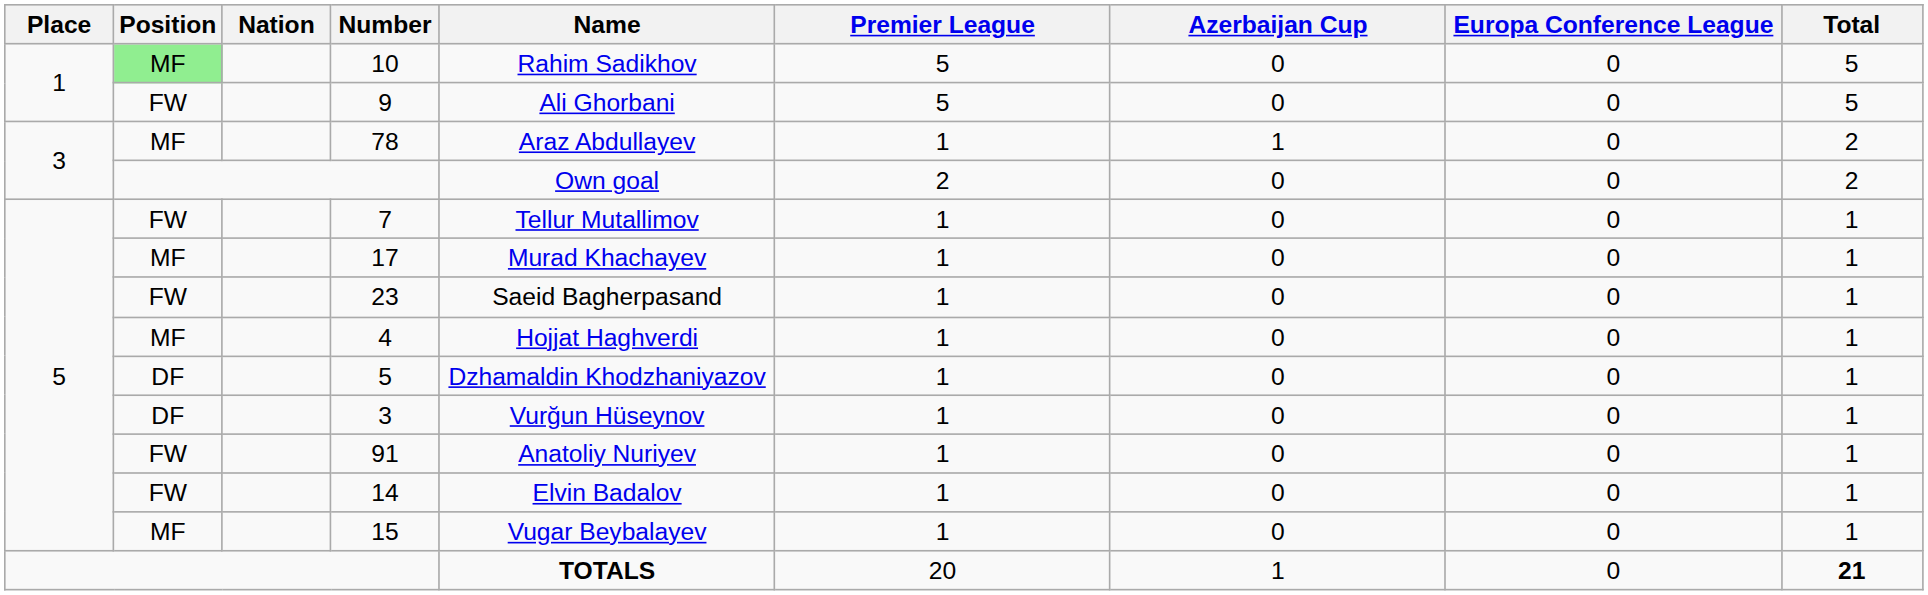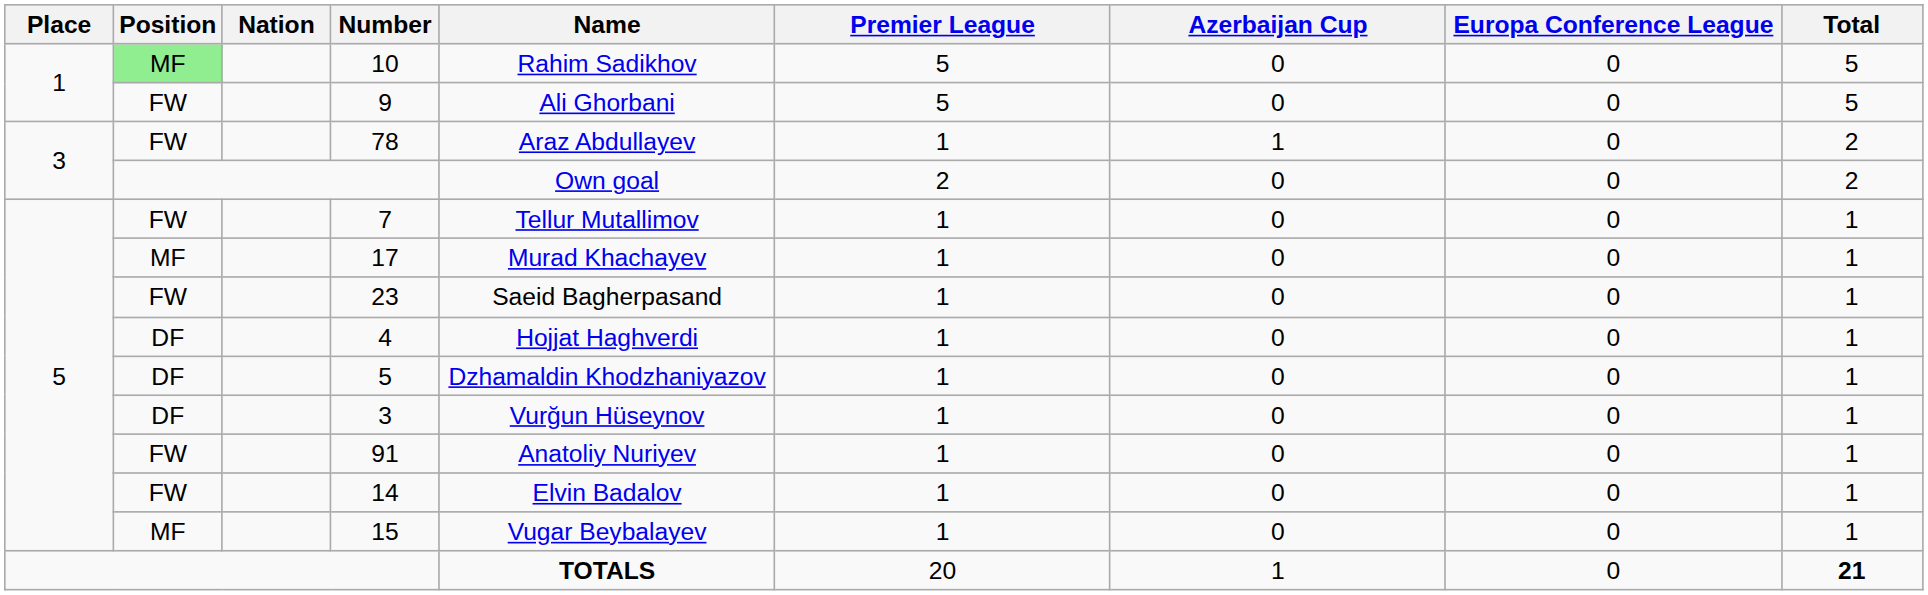 <table class="wikitable" style="font-size: 95%; text-align: center;">
 <tr>
 <th width=60>Place</th>
 <th width=60>Position</th>
 <th width=60>Nation</th>
 <th width=60>Number</th>
 <th width=200>Name</th>
 <th width=200><a href='#'>Premier League</a></th>
 <th width=200><a href='#'>Azerbaijan Cup</a></th>
 <th width=200><a href='#'>Europa Conference League</a></th>
 <th width=80><strong>Total</strong></th>
 </tr>
 <tr>
 <td rowspan="2">1</td>
 <td style="background: lightgreen;">MF</td>
 <td></td>
 <td>10</td>
 <td><a href='#'>Rahim Sadikhov</a></td>
 <td>5</td>
 <td>0</td>
 <td>0</td>
 <td>5</td>
 </tr>
 <tr>
 <td>FW</td>
 <td></td>
 <td>9</td>
 <td><a href='#'>Ali Ghorbani</a></td>
 <td>5</td>
 <td>0</td>
 <td>0</td>
 <td>5</td>
 </tr>
 <tr>
 <td rowspan="2">3</td>
-<td>MF</td>
+<td>FW</td>
 <td></td>
 <td>78</td>
 <td><a href='#'>Araz Abdullayev</a></td>
 <td>1</td>
 <td>1</td>
 <td>0</td>
 <td>2</td>
 </tr>
 <tr>
 <td colspan="3"></td>
 <td><a href='#'>Own goal</a></td>
 <td>2</td>
 <td>0</td>
 <td>0</td>
 <td>2</td>
 </tr>
 <tr>
 <td rowspan="9">5</td>
 <td>FW</td>
 <td></td>
 <td>7</td>
 <td><a href='#'>Tellur Mutallimov</a></td>
 <td>1</td>
 <td>0</td>
 <td>0</td>
 <td>1</td>
 </tr>
 <tr>
 <td>MF</td>
 <td></td>
 <td>17</td>
 <td><a href='#'>Murad Khachayev</a></td>
 <td>1</td>
 <td>0</td>
 <td>0</td>
 <td>1</td>
 </tr>
 <tr>
 <td>FW</td>
 <td></td>
 <td>23</td>
 <td>Saeid Bagherpasand</td>
 <td>1</td>
 <td>0</td>
 <td>0</td>
 <td>1</td>
 </tr>
 <tr>
-<td>MF</td>
+<td>DF</td>
 <td></td>
 <td>4</td>
 <td><a href='#'>Hojjat Haghverdi</a></td>
 <td>1</td>
 <td>0</td>
 <td>0</td>
 <td>1</td>
 </tr>
 <tr>
 <td>DF</td>
 <td></td>
 <td>5</td>
 <td><a href='#'>Dzhamaldin Khodzhaniyazov</a></td>
 <td>1</td>
 <td>0</td>
 <td>0</td>
 <td>1</td>
 </tr>
 <tr>
 <td>DF</td>
 <td></td>
 <td>3</td>
 <td><a href='#'>Vurğun Hüseynov</a></td>
 <td>1</td>
 <td>0</td>
 <td>0</td>
 <td>1</td>
 </tr>
 <tr>
 <td>FW</td>
 <td></td>
 <td>91</td>
 <td><a href='#'>Anatoliy Nuriyev</a></td>
 <td>1</td>
 <td>0</td>
 <td>0</td>
 <td>1</td>
 </tr>
 <tr>
 <td>FW</td>
 <td></td>
 <td>14</td>
 <td><a href='#'>Elvin Badalov</a></td>
 <td>1</td>
 <td>0</td>
 <td>0</td>
 <td>1</td>
 </tr>
 <tr>
 <td>MF</td>
 <td></td>
 <td>15</td>
 <td><a href='#'>Vugar Beybalayev</a></td>
 <td>1</td>
 <td>0</td>
 <td>0</td>
 <td>1</td>
 </tr>
 <tr>
 <td colspan="4"></td>
 <td><strong>TOTALS</strong></td>
 <td>20</td>
 <td>1</td>
 <td>0</td>
 <td><strong>21</strong></td>
 </tr>
 </table>
